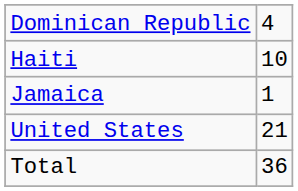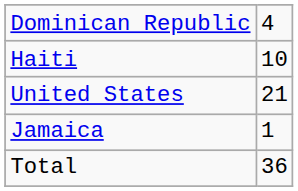 <table class="wikitable" style="float:left; margin:0 1em 0.5em;">
 <tr>
 <td><a href='#'>Dominican Republic</a></td>
 <td>4</td>
 </tr>
 <tr>
 <td><a href='#'>Haiti</a></td>
 <td>10</td>
 </tr>
 <tr>
+<td><a href='#'>United States</a></td>
+<td>21</td>
+</tr>
+<tr>
 <td><a href='#'>Jamaica</a></td>
 <td>1</td>
-</tr>
-<tr>
-<td><a href='#'>United States</a></td>
-<td>21</td>
 </tr>
 <tr>
 <td>Total</td>
 <td>36</td>
 </tr>
 </table>
